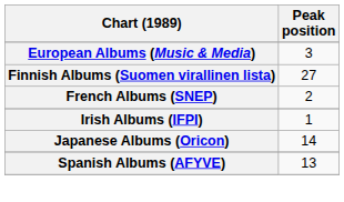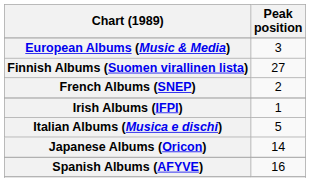 <table class="wikitable sortable plainrowheaders" style="text-align:center">
 <tr>
 <th scope="col">Chart (1989)</th>
 <th scope="col">Peak<br>position</th>
 </tr>
 <tr>
 </tr>
 <tr>
 </tr>
 <tr>
 </tr>
 <tr>
 </tr>
 <tr>
 <th scope="row"><a href='#'>European Albums</a> (<em><a href='#'>Music & Media</a></em>)</th>
 <td>3</td>
 </tr>
 <tr>
 <th scope="row">Finnish Albums (<a href='#'>Suomen virallinen lista</a>)</th>
 <td>27</td>
 </tr>
 <tr>
 <th scope="row">French Albums (<a href='#'>SNEP</a>)</th>
 <td>2</td>
 </tr>
 <tr>
 </tr>
 <tr>
 <th scope="row">Irish Albums (<a href='#'>IFPI</a>)</th>
 <td>1</td>
 </tr>
 <tr>
+<th scope="row">Italian Albums (<em><a href='#'>Musica e dischi</a></em>)</th>
+<td>5</td>
+</tr>
+<tr>
 <th scope="row">Japanese Albums (<a href='#'>Oricon</a>)</th>
 <td>14</td>
 </tr>
 <tr>
 </tr>
 <tr>
 </tr>
 <tr>
 <th scope="row">Spanish Albums (<a href='#'>AFYVE</a>)</th>
-<td>13</td>
+<td>16</td>
 </tr>
 <tr>
 </tr>
 <tr>
 </tr>
 <tr>
 </tr>
 <tr>
 </tr>
 </table>
